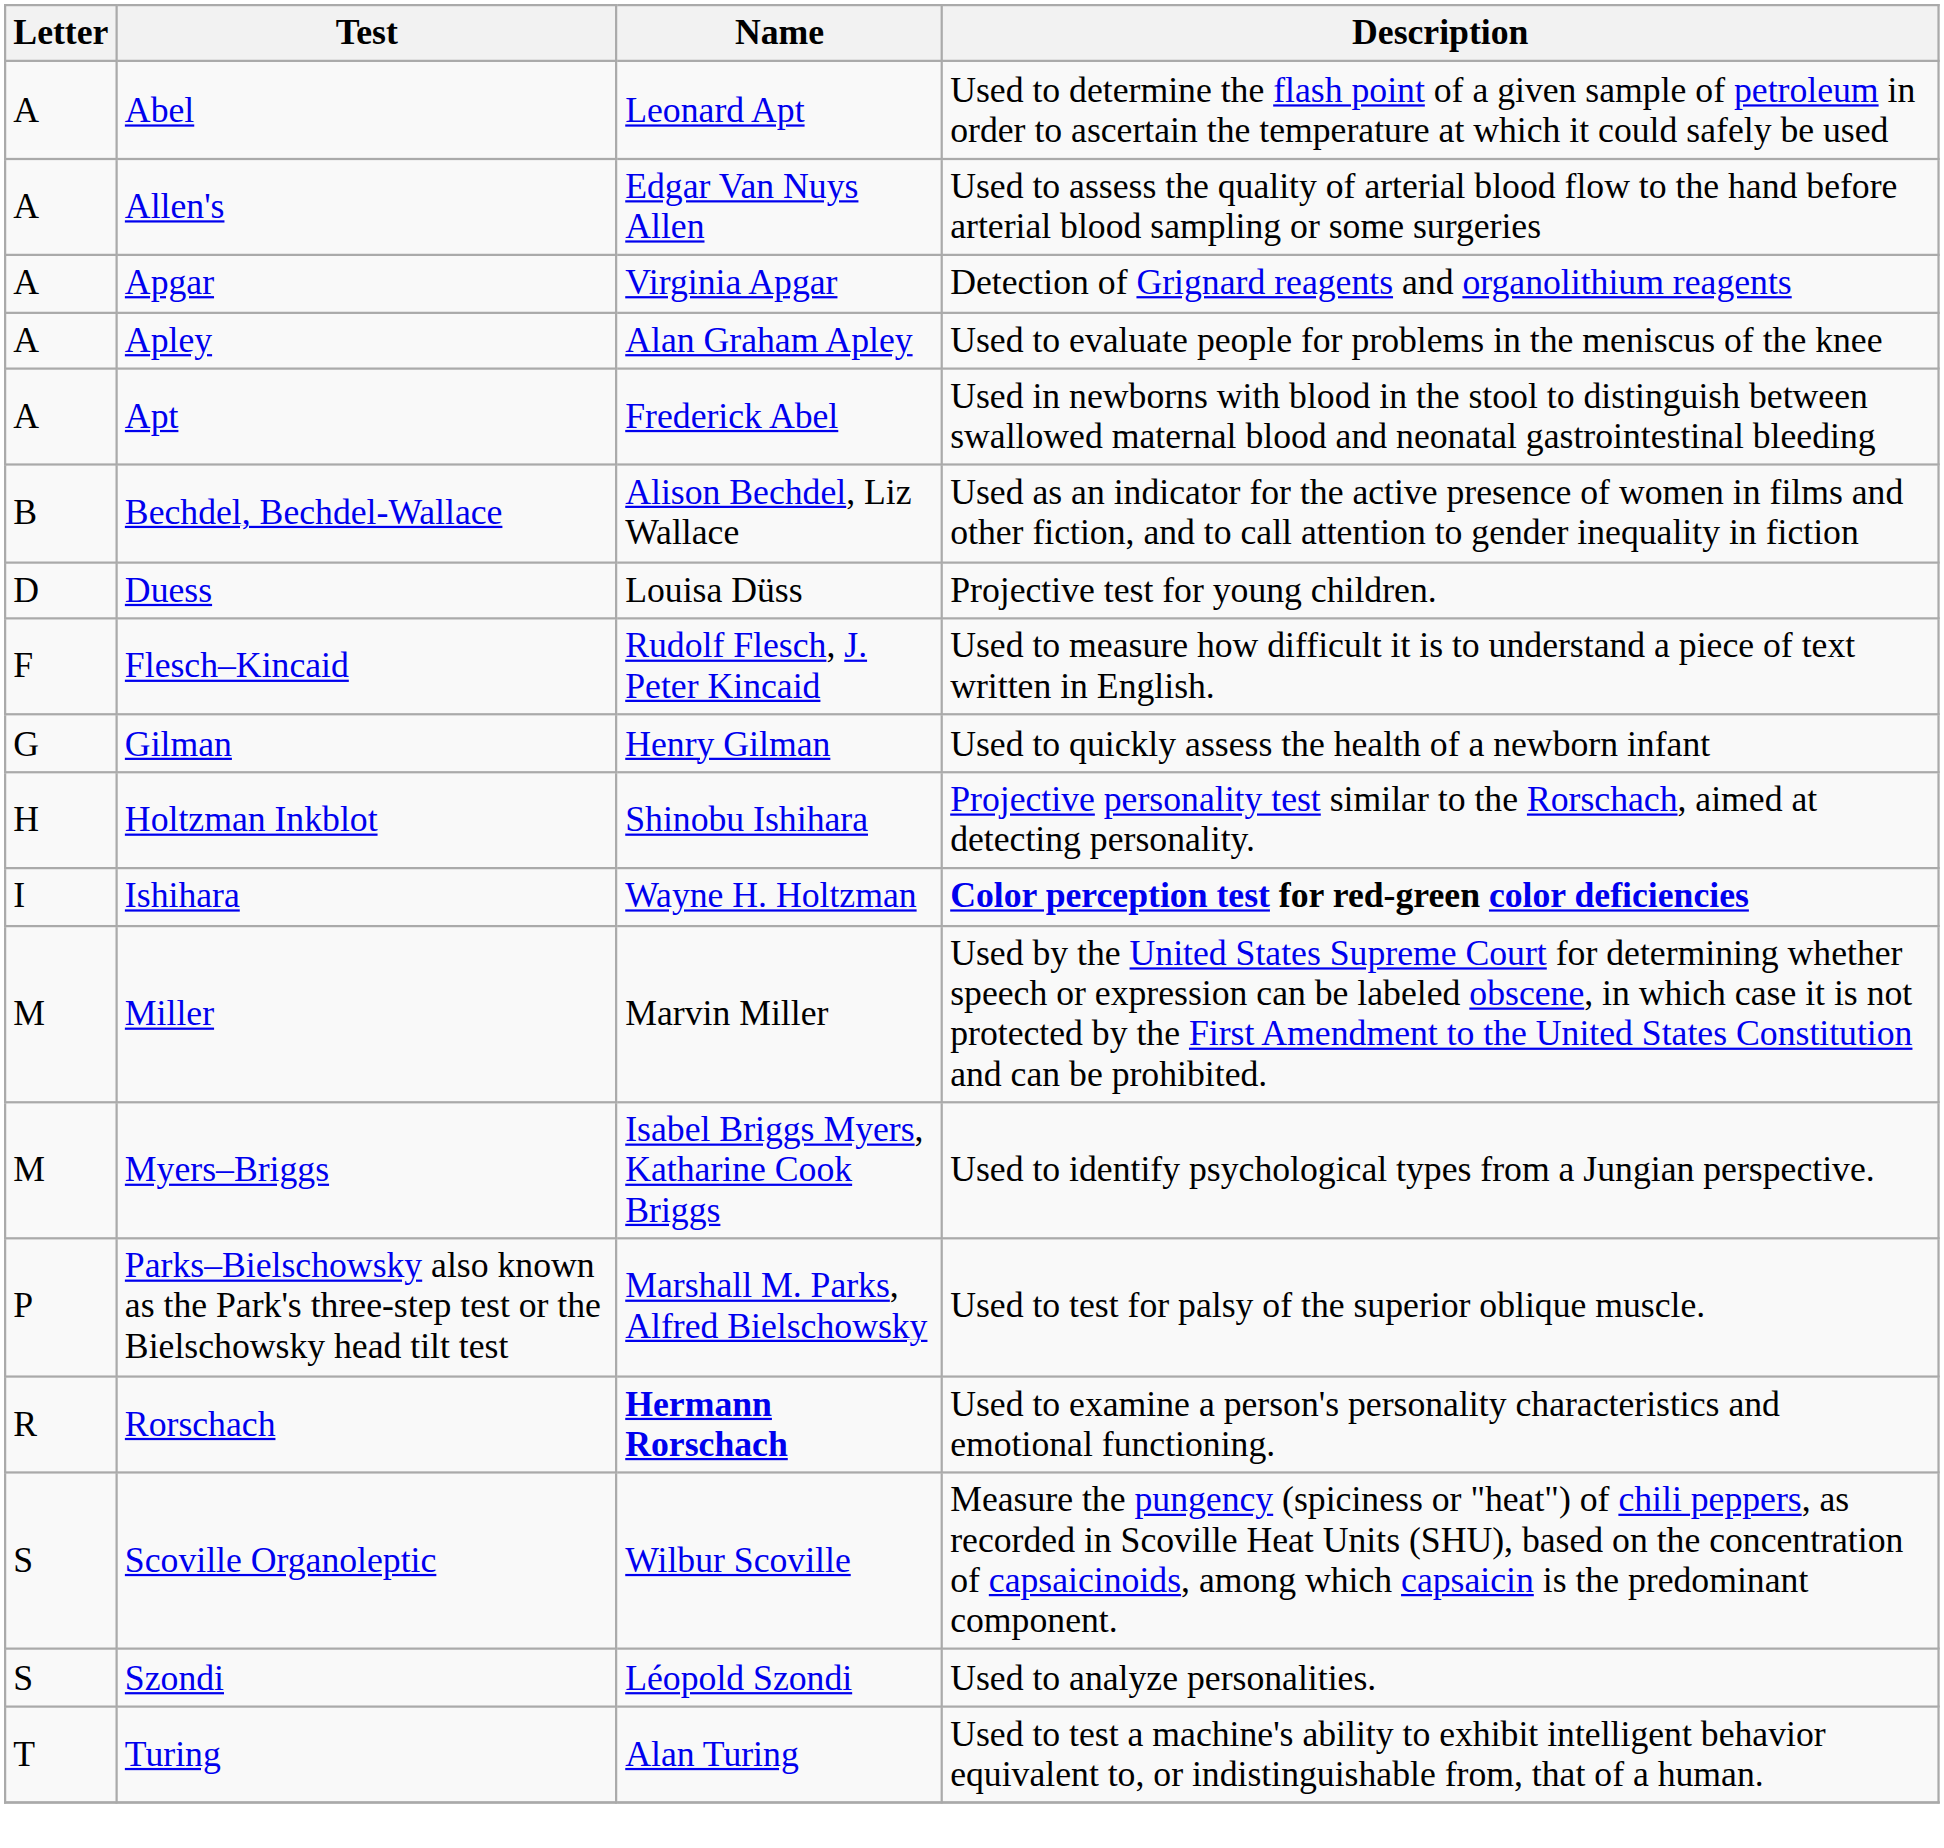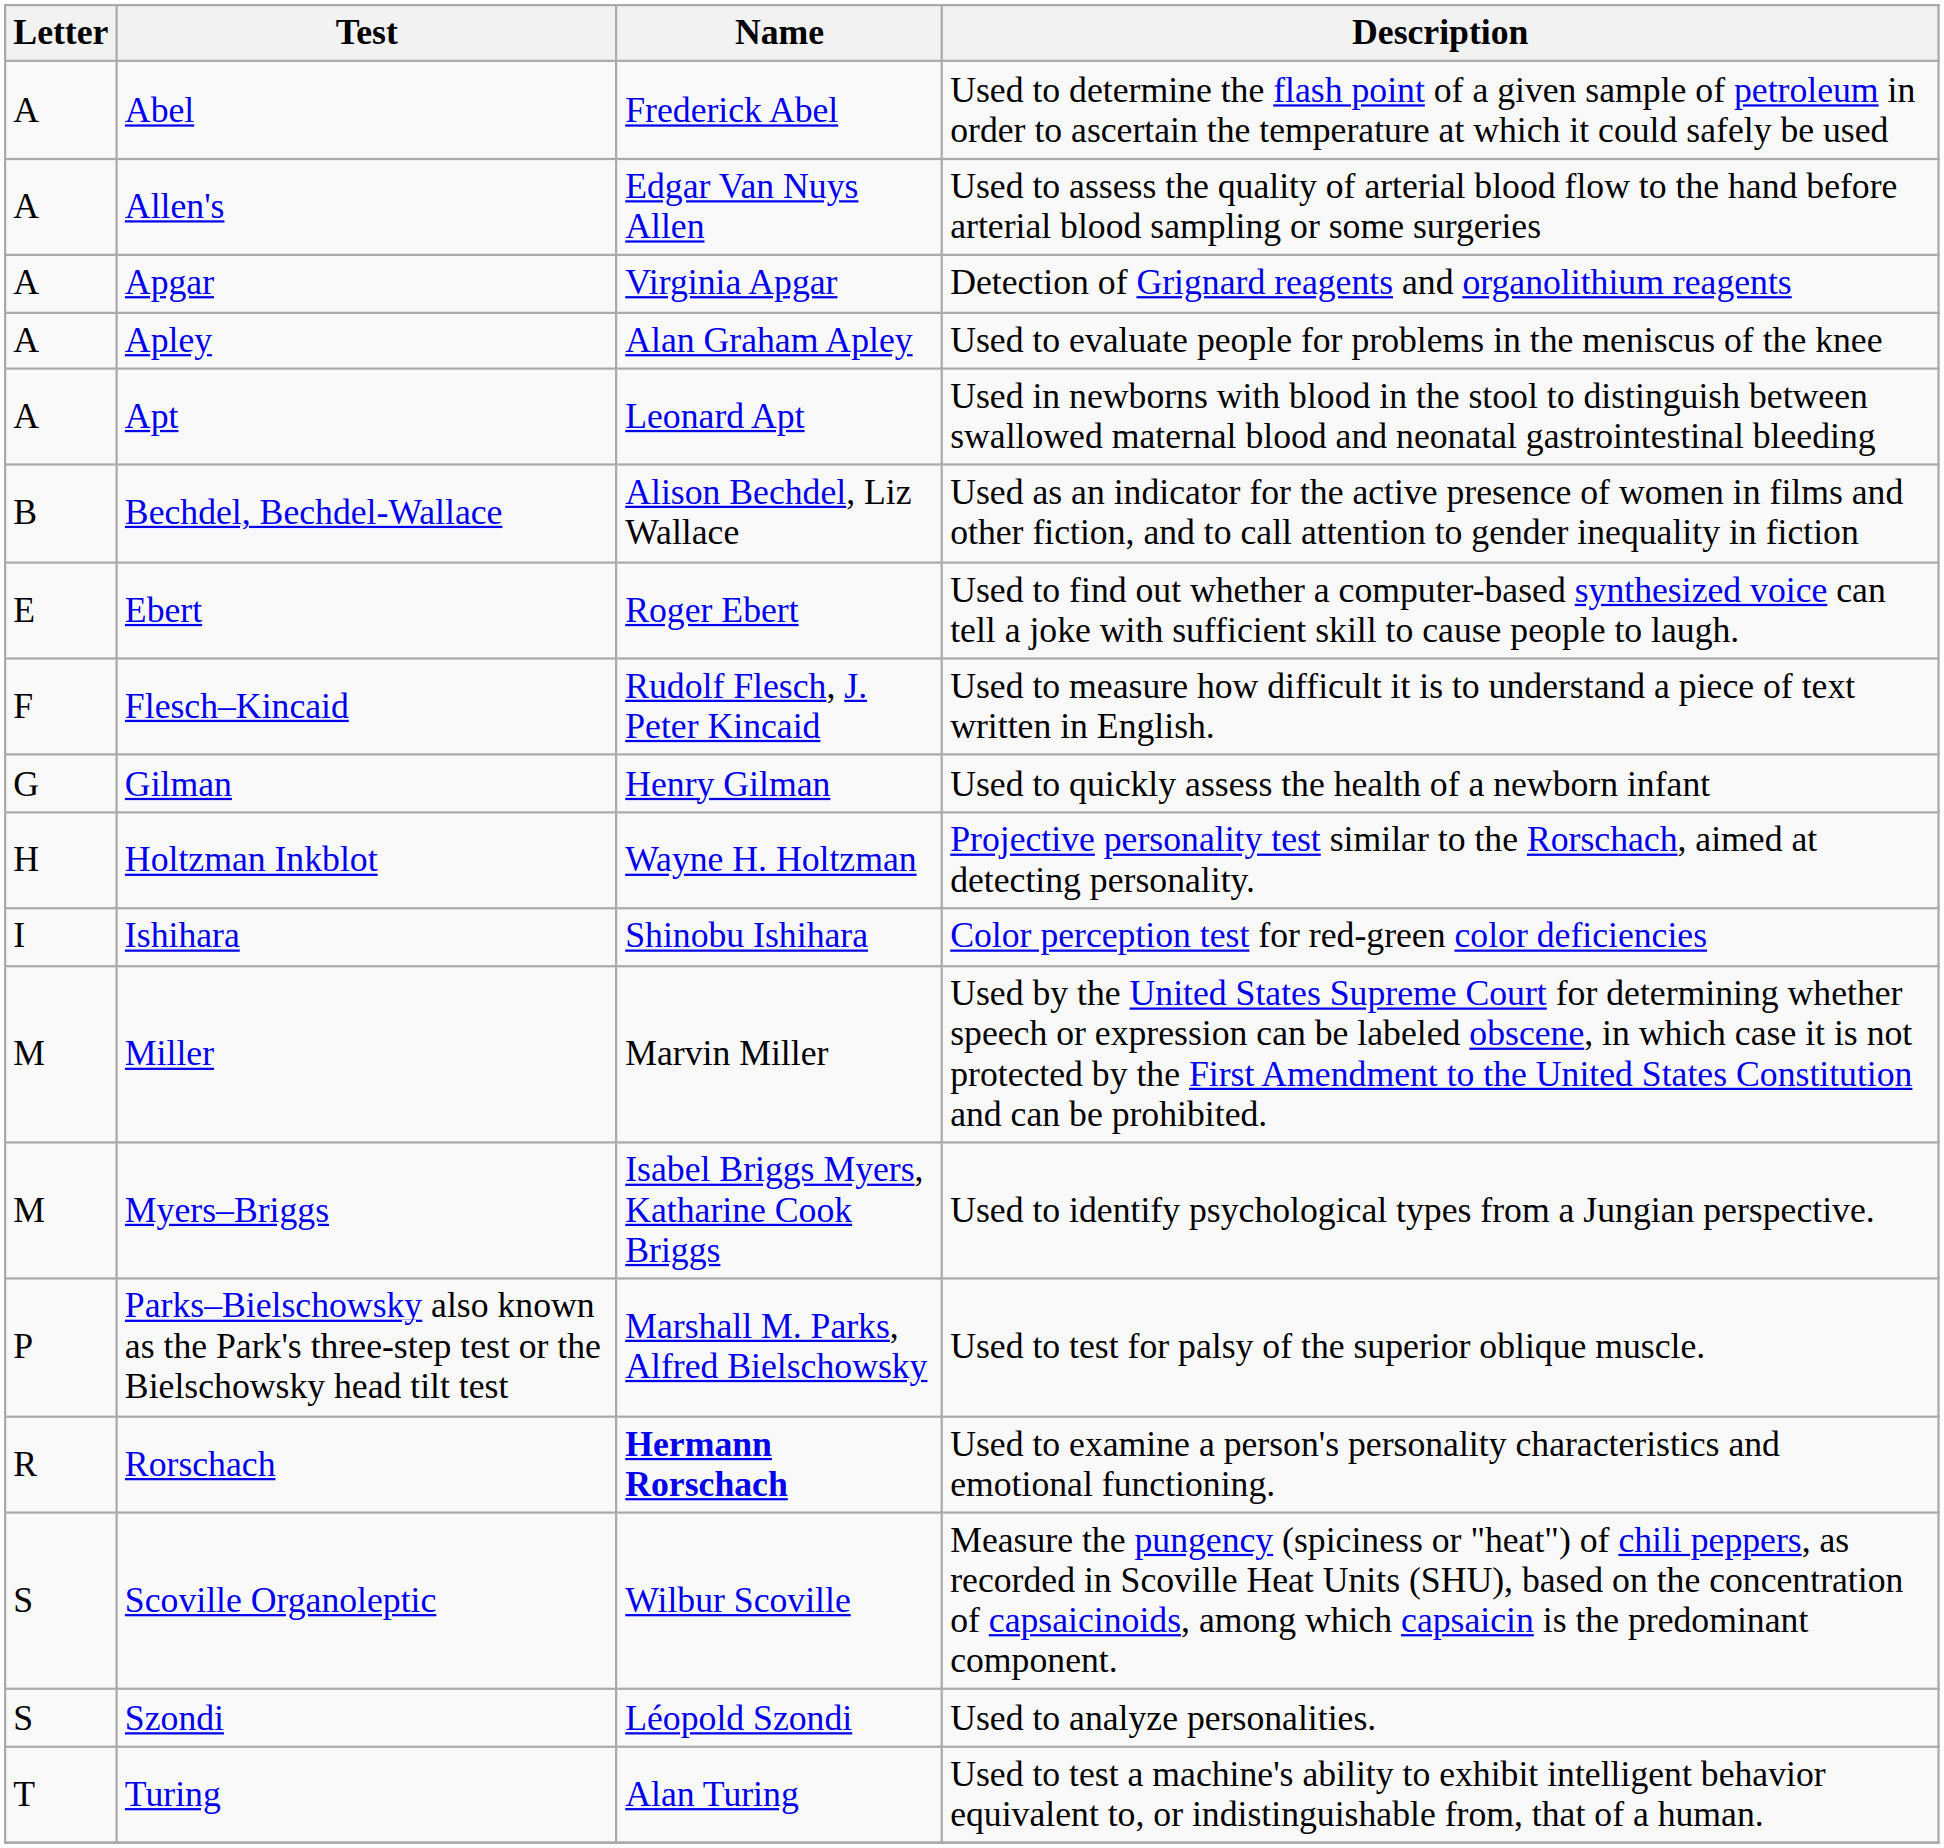 <table class="wikitable sortable">
 <tr>
 <th>Letter</th>
 <th>Test</th>
 <th>Name</th>
 <th>Description</th>
 </tr>
 <tr>
 <td>A</td>
 <td><a href='#'>Abel</a></td>
-<td><a href='#'>Leonard Apt</a></td>
+<td><a href='#'>Frederick Abel</a></td>
 <td>Used to determine the <a href='#'>flash point</a> of a given sample of <a href='#'>petroleum</a> in order to ascertain the temperature at which it could safely be used</td>
 </tr>
 <tr>
 <td>A</td>
 <td><a href='#'>Allen's</a></td>
 <td><a href='#'>Edgar Van Nuys Allen</a></td>
 <td>Used to assess the quality of arterial blood flow to the hand before arterial blood sampling or some surgeries</td>
 </tr>
 <tr>
 <td>A</td>
 <td><a href='#'>Apgar</a></td>
 <td><a href='#'>Virginia Apgar</a></td>
 <td>Detection of <a href='#'>Grignard reagents</a> and <a href='#'>organolithium reagents</a></td>
 </tr>
 <tr>
 <td>A</td>
 <td><a href='#'>Apley</a></td>
 <td><a href='#'>Alan Graham Apley</a></td>
 <td>Used to evaluate people for problems in the meniscus of the knee</td>
 </tr>
 <tr>
 <td>A</td>
 <td><a href='#'>Apt</a></td>
-<td><a href='#'>Frederick Abel</a></td>
+<td><a href='#'>Leonard Apt</a></td>
 <td>Used in newborns with blood in the stool to distinguish between swallowed maternal blood and neonatal gastrointestinal bleeding</td>
 </tr>
 <tr>
 <td>B</td>
 <td><a href='#'>Bechdel, Bechdel-Wallace</a></td>
 <td><a href='#'>Alison Bechdel</a>, Liz Wallace</td>
 <td>Used as an indicator for the active presence of women in films and other fiction, and to call attention to gender inequality in fiction</td>
 </tr>
 <tr>
-<td>D</td>
-<td><a href='#'>Duess</a></td>
-<td>Louisa Düss</td>
-<td>Projective test for young children.</td>
+<td>E</td>
+<td><a href='#'>Ebert</a></td>
+<td><a href='#'>Roger Ebert</a></td>
+<td>Used to find out whether a computer-based <a href='#'>synthesized voice</a> can tell a joke with sufficient skill to cause people to laugh.</td>
 </tr>
 <tr>
 <td>F</td>
 <td><a href='#'>Flesch–Kincaid</a></td>
 <td><a href='#'>Rudolf Flesch</a>, <a href='#'>J. Peter Kincaid</a></td>
 <td>Used to measure how difficult it is to understand a piece of text written in English.</td>
 </tr>
 <tr>
 <td>G</td>
 <td><a href='#'>Gilman</a></td>
 <td><a href='#'>Henry Gilman</a></td>
 <td>Used to quickly assess the health of a newborn infant</td>
 </tr>
 <tr>
 <td>H</td>
 <td><a href='#'>Holtzman Inkblot</a></td>
-<td><a href='#'>Shinobu Ishihara</a></td>
+<td><a href='#'>Wayne H. Holtzman</a></td>
 <td><a href='#'>Projective</a> <a href='#'>personality test</a> similar to the <a href='#'>Rorschach</a>, aimed at detecting personality.</td>
 </tr>
 <tr>
 <td>I</td>
 <td><a href='#'>Ishihara</a></td>
-<td><a href='#'>Wayne H. Holtzman</a></td>
-<td><strong><a href='#'>Color perception test</a> for red-green <a href='#'>color deficiencies</a></strong></td>
+<td><a href='#'>Shinobu Ishihara</a></td>
+<td><a href='#'>Color perception test</a> for red-green <a href='#'>color deficiencies</a></td>
 </tr>
 <tr>
 <td>M</td>
 <td><a href='#'>Miller</a></td>
 <td>Marvin Miller</td>
 <td>Used by the <a href='#'>United States Supreme Court</a> for determining whether speech or expression can be labeled <a href='#'>obscene</a>, in which case it is not protected by the <a href='#'>First Amendment to the United States Constitution</a> and can be prohibited.</td>
 </tr>
 <tr>
 <td>M</td>
 <td><a href='#'>Myers–Briggs</a></td>
 <td><a href='#'>Isabel Briggs Myers</a>, <a href='#'>Katharine Cook Briggs</a></td>
 <td>Used to identify psychological types from a Jungian perspective.</td>
 </tr>
 <tr>
 <td>P</td>
 <td><a href='#'>Parks–Bielschowsky</a> also known as the Park's three-step test or the Bielschowsky head tilt test</td>
 <td><a href='#'>Marshall M. Parks</a>, <a href='#'>Alfred Bielschowsky</a></td>
 <td>Used to test for palsy of the superior oblique muscle.</td>
 </tr>
 <tr>
 <td>R</td>
 <td><a href='#'>Rorschach</a></td>
 <td><strong><a href='#'>Hermann Rorschach</a></strong></td>
 <td>Used to examine a person's personality characteristics and emotional functioning.</td>
 </tr>
 <tr>
 <td>S</td>
 <td><a href='#'>Scoville Organoleptic</a></td>
 <td><a href='#'>Wilbur Scoville</a></td>
 <td>Measure the <a href='#'>pungency</a> (spiciness or "heat") of <a href='#'>chili peppers</a>, as recorded in Scoville Heat Units (SHU), based on the concentration of <a href='#'>capsaicinoids</a>, among which <a href='#'>capsaicin</a> is the predominant component.</td>
 </tr>
 <tr>
 <td>S</td>
 <td><a href='#'>Szondi</a></td>
 <td><a href='#'>Léopold Szondi</a></td>
 <td>Used to analyze personalities.</td>
 </tr>
 <tr>
 <td>T</td>
 <td><a href='#'>Turing</a></td>
 <td><a href='#'>Alan Turing</a></td>
 <td>Used to test a machine's ability to exhibit intelligent behavior equivalent to, or indistinguishable from, that of a human.</td>
 </tr>
 <tr>
 </tr>
 </table>
